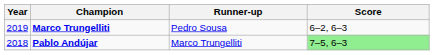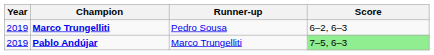 <table class="wikitable" style="font-size:90%">
 <tr>
 <th>Year</th>
 <th width="200">Champion</th>
 <th width="200">Runner-up</th>
 <th width="175">Score</th>
 </tr>
 <tr>
 <td><a href='#'>2019</a></td>
 <td> <strong><a href='#'>Marco Trungelliti</a></strong></td>
 <td> <a href='#'>Pedro Sousa</a></td>
 <td>6–2, 6–3</td>
 </tr>
 <tr>
-<td><a href='#'>2018</a></td>
+<td><a href='#'>2019</a></td>
 <td> <strong><a href='#'>Pablo Andújar</a></strong></td>
 <td> <a href='#'>Marco Trungelliti</a></td>
 <td style="background: lightgreen;">7–5, 6–3</td>
 </tr>
 </table>
